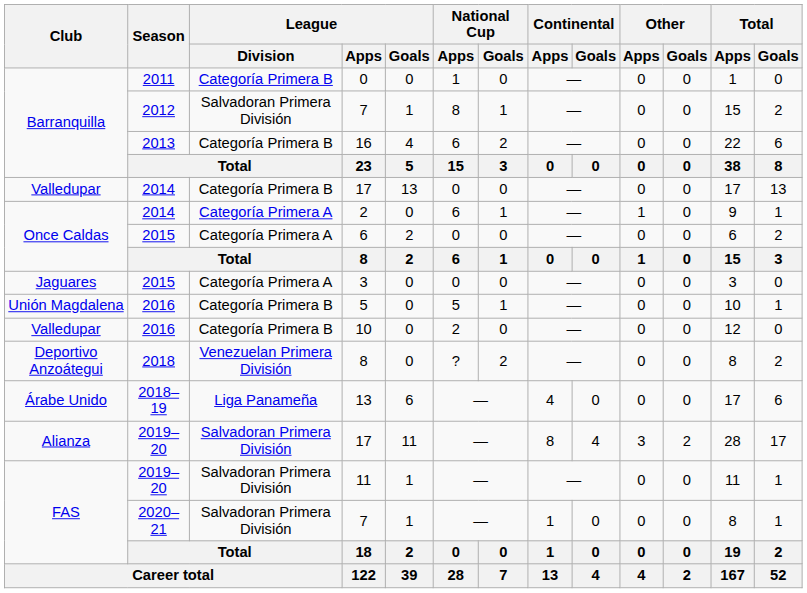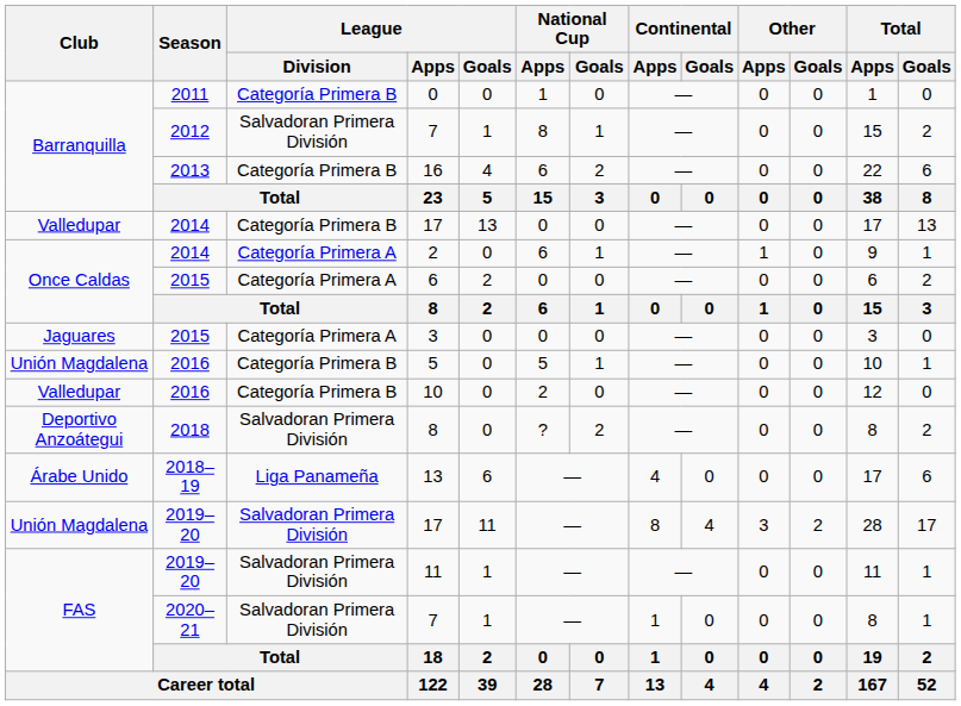 <table class="wikitable" style="text-align:center">
 <tr>
 <th rowspan="2">Club</th>
 <th rowspan="2">Season</th>
 <th colspan="3">League</th>
 <th colspan="2">National Cup</th>
 <th colspan="2">Continental</th>
 <th colspan="2">Other</th>
 <th colspan="2">Total</th>
 </tr>
 <tr>
 <th>Division</th>
 <th>Apps</th>
 <th>Goals</th>
 <th>Apps</th>
 <th>Goals</th>
 <th>Apps</th>
 <th>Goals</th>
 <th>Apps</th>
 <th>Goals</th>
 <th>Apps</th>
 <th>Goals</th>
 </tr>
 <tr>
 <td rowspan="4"><a href='#'>Barranquilla</a></td>
 <td><a href='#'>2011</a></td>
 <td><a href='#'>Categoría Primera B</a></td>
 <td>0</td>
 <td>0</td>
 <td>1</td>
 <td>0</td>
 <td colspan="2">—</td>
 <td>0</td>
 <td>0</td>
 <td>1</td>
 <td>0</td>
 </tr>
 <tr>
 <td><a href='#'>2012</a></td>
 <td>Salvadoran Primera División</td>
 <td>7</td>
 <td>1</td>
 <td>8</td>
 <td>1</td>
 <td colspan="2">—</td>
 <td>0</td>
 <td>0</td>
 <td>15</td>
 <td>2</td>
 </tr>
 <tr>
 <td><a href='#'>2013</a></td>
 <td>Categoría Primera B</td>
 <td>16</td>
 <td>4</td>
 <td>6</td>
 <td>2</td>
 <td colspan="2">—</td>
 <td>0</td>
 <td>0</td>
 <td>22</td>
 <td>6</td>
 </tr>
 <tr>
 <th colspan="2">Total</th>
 <th>23</th>
 <th>5</th>
 <th>15</th>
 <th>3</th>
 <th>0</th>
 <th>0</th>
 <th>0</th>
 <th>0</th>
 <th>38</th>
 <th>8</th>
 </tr>
 <tr>
 <td><a href='#'>Valledupar</a></td>
 <td><a href='#'>2014</a></td>
 <td>Categoría Primera B</td>
 <td>17</td>
 <td>13</td>
 <td>0</td>
 <td>0</td>
 <td colspan="2">—</td>
 <td>0</td>
 <td>0</td>
 <td>17</td>
 <td>13</td>
 </tr>
 <tr>
 <td rowspan="3"><a href='#'>Once Caldas</a></td>
 <td><a href='#'>2014</a></td>
 <td><a href='#'>Categoría Primera A</a></td>
 <td>2</td>
 <td>0</td>
 <td>6</td>
 <td>1</td>
 <td colspan="2">—</td>
 <td>1</td>
 <td>0</td>
 <td>9</td>
 <td>1</td>
 </tr>
 <tr>
 <td><a href='#'>2015</a></td>
 <td>Categoría Primera A</td>
 <td>6</td>
 <td>2</td>
 <td>0</td>
 <td>0</td>
 <td colspan="2">—</td>
 <td>0</td>
 <td>0</td>
 <td>6</td>
 <td>2</td>
 </tr>
 <tr>
 <th colspan="2">Total</th>
 <th>8</th>
 <th>2</th>
 <th>6</th>
 <th>1</th>
 <th>0</th>
 <th>0</th>
 <th>1</th>
 <th>0</th>
 <th>15</th>
 <th>3</th>
 </tr>
 <tr>
 <td><a href='#'>Jaguares</a></td>
 <td><a href='#'>2015</a></td>
 <td>Categoría Primera A</td>
 <td>3</td>
 <td>0</td>
 <td>0</td>
 <td>0</td>
 <td colspan="2">—</td>
 <td>0</td>
 <td>0</td>
 <td>3</td>
 <td>0</td>
 </tr>
 <tr>
 <td><a href='#'>Unión Magdalena</a></td>
 <td><a href='#'>2016</a></td>
 <td>Categoría Primera B</td>
 <td>5</td>
 <td>0</td>
 <td>5</td>
 <td>1</td>
 <td colspan="2">—</td>
 <td>0</td>
 <td>0</td>
 <td>10</td>
 <td>1</td>
 </tr>
 <tr>
 <td><a href='#'>Valledupar</a></td>
 <td><a href='#'>2016</a></td>
 <td>Categoría Primera B</td>
 <td>10</td>
 <td>0</td>
 <td>2</td>
 <td>0</td>
 <td colspan="2">—</td>
 <td>0</td>
 <td>0</td>
 <td>12</td>
 <td>0</td>
 </tr>
 <tr>
 <td><a href='#'>Deportivo Anzoátegui</a></td>
 <td><a href='#'>2018</a></td>
-<td><a href='#'>Venezuelan Primera División</a></td>
+<td>Salvadoran Primera División</td>
 <td>8</td>
 <td>0</td>
 <td>?</td>
 <td>2</td>
 <td colspan="2">—</td>
 <td>0</td>
 <td>0</td>
 <td>8</td>
 <td>2</td>
 </tr>
 <tr>
 <td><a href='#'>Árabe Unido</a></td>
 <td><a href='#'>2018–19</a></td>
 <td><a href='#'>Liga Panameña</a></td>
 <td>13</td>
 <td>6</td>
 <td colspan="2">—</td>
 <td>4</td>
 <td>0</td>
 <td>0</td>
 <td>0</td>
 <td>17</td>
 <td>6</td>
 </tr>
 <tr>
-<td><a href='#'>Alianza</a></td>
+<td><a href='#'>Unión Magdalena</a></td>
 <td><a href='#'>2019–20</a></td>
 <td><a href='#'>Salvadoran Primera División</a></td>
 <td>17</td>
 <td>11</td>
 <td colspan="2">—</td>
 <td>8</td>
 <td>4</td>
 <td>3</td>
 <td>2</td>
 <td>28</td>
 <td>17</td>
 </tr>
 <tr>
 <td rowspan="3"><a href='#'>FAS</a></td>
 <td><a href='#'>2019–20</a></td>
 <td>Salvadoran Primera División</td>
 <td>11</td>
 <td>1</td>
 <td colspan="2">—</td>
 <td colspan="2">—</td>
 <td>0</td>
 <td>0</td>
 <td>11</td>
 <td>1</td>
 </tr>
 <tr>
 <td><a href='#'>2020–21</a></td>
 <td>Salvadoran Primera División</td>
 <td>7</td>
 <td>1</td>
 <td colspan="2">—</td>
 <td>1</td>
 <td>0</td>
 <td>0</td>
 <td>0</td>
 <td>8</td>
 <td>1</td>
 </tr>
 <tr>
 <th colspan="2">Total</th>
 <th>18</th>
 <th>2</th>
 <th>0</th>
 <th>0</th>
 <th>1</th>
 <th>0</th>
 <th>0</th>
 <th>0</th>
 <th>19</th>
 <th>2</th>
 </tr>
 <tr>
 <th colspan="3">Career total</th>
 <th>122</th>
 <th>39</th>
 <th>28</th>
 <th>7</th>
 <th>13</th>
 <th>4</th>
 <th>4</th>
 <th>2</th>
 <th>167</th>
 <th>52</th>
 </tr>
 </table>
